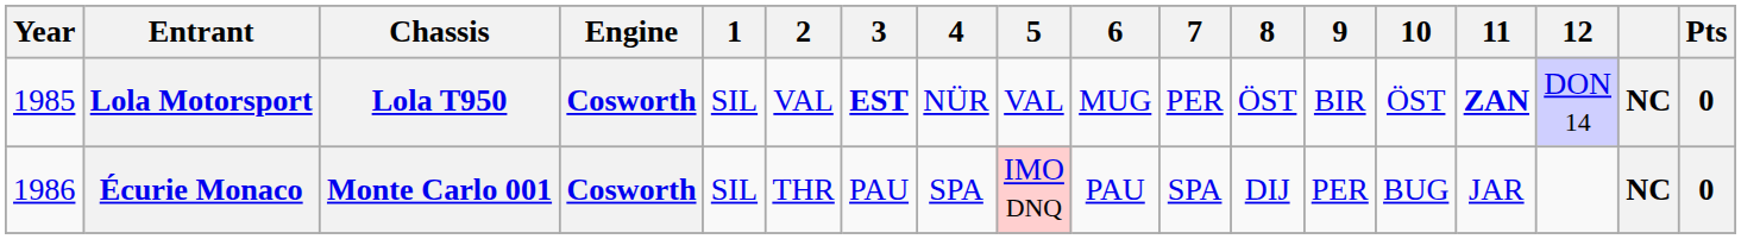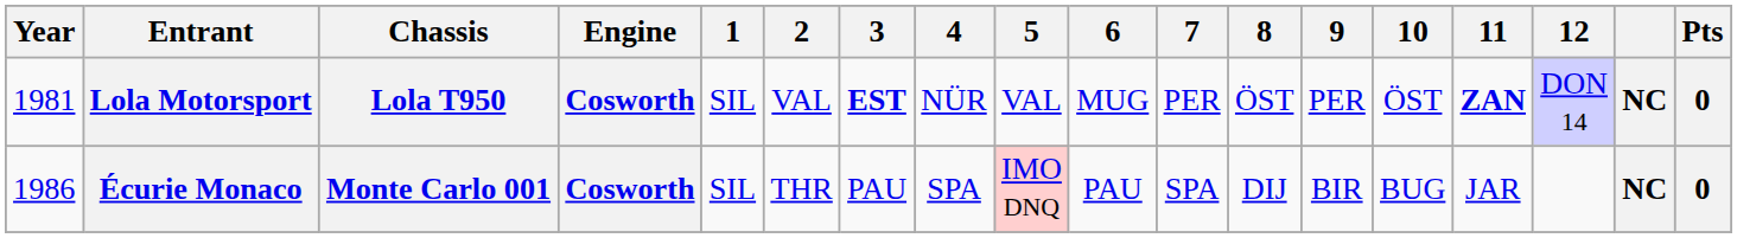 <table class="wikitable" style="text-align:center; font-size:90%">
 <tr>
 <th>Year</th>
 <th>Entrant</th>
 <th>Chassis</th>
 <th>Engine</th>
 <th>1</th>
 <th>2</th>
 <th>3</th>
 <th>4</th>
 <th>5</th>
 <th>6</th>
 <th>7</th>
 <th>8</th>
 <th>9</th>
 <th>10</th>
 <th>11</th>
 <th>12</th>
 <th></th>
 <th>Pts</th>
 </tr>
 <tr>
-<td><a href='#'>1985</a></td>
+<td><a href='#'>1981</a></td>
 <th><a href='#'>Lola Motorsport</a></th>
 <th><a href='#'>Lola T950</a></th>
 <th><a href='#'>Cosworth</a></th>
 <td><a href='#'>SIL</a></td>
 <td><a href='#'>VAL</a></td>
 <td><strong><a href='#'>EST</a></strong></td>
 <td><a href='#'>NÜR</a></td>
 <td><a href='#'>VAL</a></td>
 <td><a href='#'>MUG</a></td>
 <td><a href='#'>PER</a></td>
 <td><a href='#'>ÖST</a></td>
-<td><a href='#'>BIR</a></td>
+<td><a href='#'>PER</a></td>
 <td><a href='#'>ÖST</a></td>
 <td><strong><a href='#'>ZAN</a></strong></td>
 <td style="background:#CFCFFF;"><a href='#'>DON</a><br><small>14</small></td>
 <th>NC</th>
 <th>0</th>
 </tr>
 <tr>
 <td rowspan=2><a href='#'>1986</a></td>
 <th><a href='#'>Écurie Monaco</a></th>
 <th><a href='#'>	Monte Carlo 001</a></th>
 <th><a href='#'>Cosworth</a></th>
 <td><a href='#'>SIL</a></td>
 <td><a href='#'>THR</a></td>
 <td><a href='#'>PAU</a></td>
 <td><a href='#'>SPA</a></td>
 <td style="background:#FFCFCF;"><a href='#'>IMO</a><br><small>DNQ</small></td>
 <td><a href='#'>PAU</a></td>
 <td><a href='#'>SPA</a></td>
 <td><a href='#'>DIJ</a></td>
-<td><a href='#'>PER</a></td>
+<td><a href='#'>BIR</a></td>
 <td><a href='#'>BUG</a></td>
 <td><a href='#'>JAR</a></td>
 <td></td>
 <th>NC</th>
 <th>0</th>
 </tr>
 </table>
